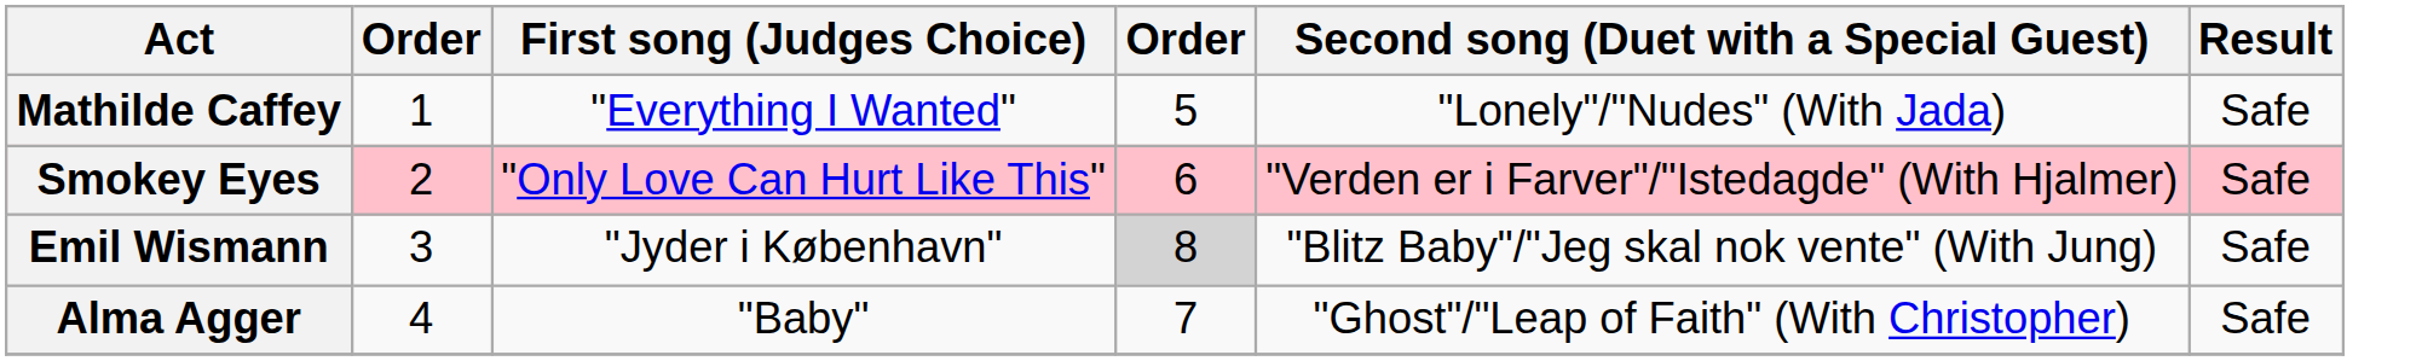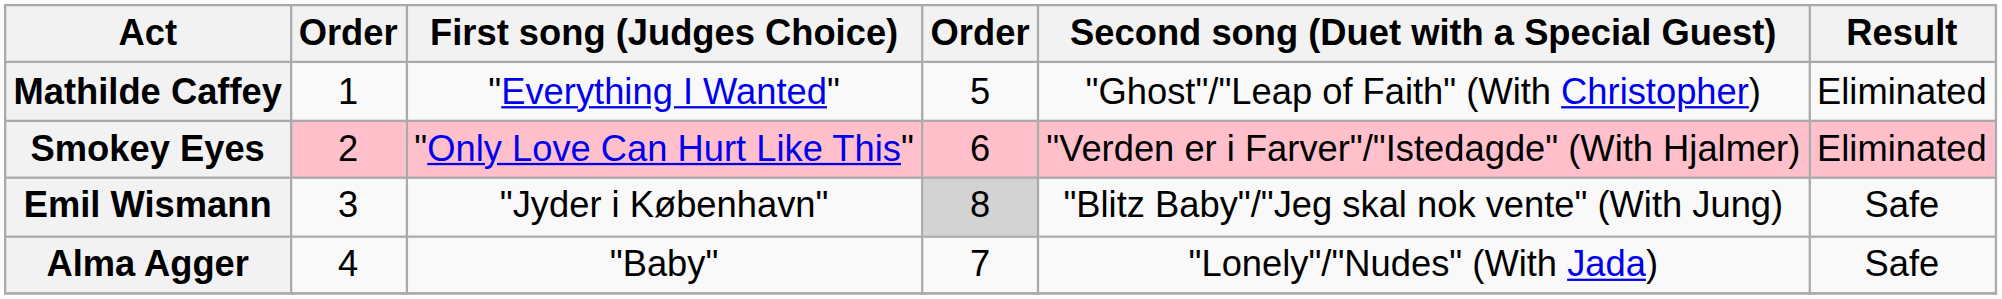 <table class="wikitable plainrowheaders" style="text-align:center;">
 <tr>
 <th>Act</th>
 <th>Order</th>
 <th>First song (Judges Choice)</th>
 <th>Order</th>
 <th>Second song (Duet with a Special Guest)</th>
 <th>Result</th>
 </tr>
 <tr>
 <th scope=row>Mathilde Caffey</th>
 <td>1</td>
 <td>"<a href='#'>Everything I Wanted</a>"</td>
 <td>5</td>
-<td>"Lonely"/"Nudes" (With <a href='#'>Jada</a>)</td>
-<td>Safe</td>
+<td>"Ghost"/"Leap of Faith" (With <a href='#'>Christopher</a>)</td>
+<td>Eliminated</td>
 </tr>
 <tr style="background:pink">
 <th scope=row>Smokey Eyes</th>
 <td>2</td>
 <td>"<a href='#'>Only Love Can Hurt Like This</a>"</td>
 <td>6</td>
 <td>"Verden er i Farver"/"Istedagde" (With Hjalmer)</td>
-<td>Safe</td>
+<td>Eliminated</td>
 </tr>
 <tr>
 <th scope=row>Emil Wismann</th>
 <td>3</td>
 <td>"Jyder i København"</td>
 <td style="background: lightgrey;">8</td>
 <td>"Blitz Baby"/"Jeg skal nok vente" (With Jung)</td>
 <td>Safe</td>
 </tr>
 <tr>
 <th scope=row>Alma Agger</th>
 <td>4</td>
 <td>"Baby"</td>
 <td>7</td>
-<td>"Ghost"/"Leap of Faith" (With <a href='#'>Christopher</a>)</td>
+<td>"Lonely"/"Nudes" (With <a href='#'>Jada</a>)</td>
 <td>Safe</td>
 </tr>
 <tr>
 </tr>
 </table>
